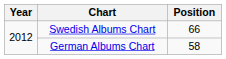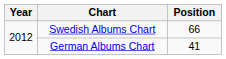 <table class="wikitable" width="330px">
 <tr>
 <th align="center">Year</th>
 <th align="center">Chart</th>
 <th align="center">Position</th>
 </tr>
 <tr>
 <td align="center" rowspan="2">2012</td>
 <td align="center"><a href='#'>Swedish Albums Chart</a></td>
 <td align="center">66</td>
 </tr>
 <tr>
 <td align="center"><a href='#'>German Albums Chart</a></td>
-<td align="center">58</td>
+<td align="center">41</td>
 </tr>
 </table>
